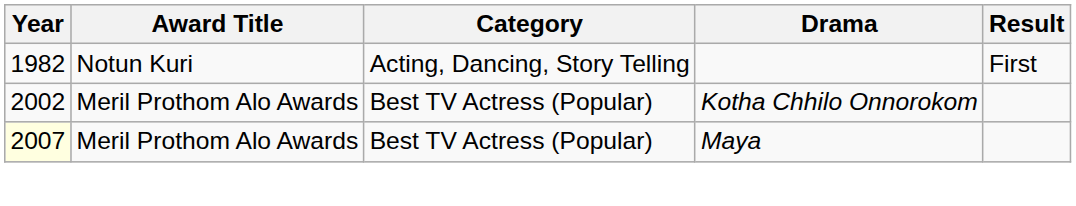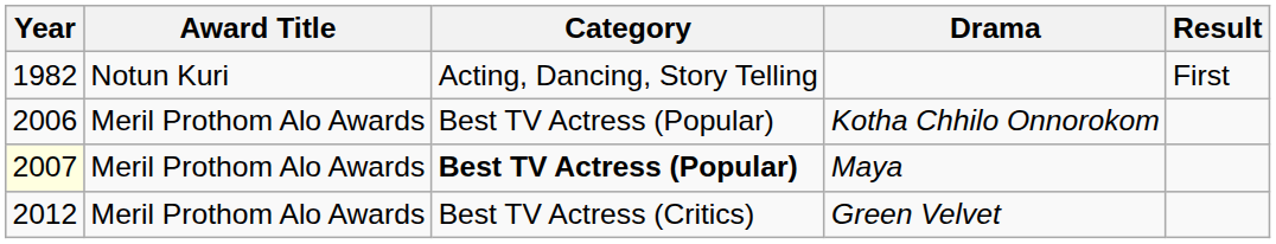 <table class="wikitable">
 <tr>
 <th>Year</th>
 <th>Award Title</th>
 <th>Category</th>
 <th>Drama</th>
 <th>Result</th>
 </tr>
 <tr>
 <td>1982</td>
 <td>Notun Kuri</td>
 <td>Acting, Dancing, Story Telling</td>
 <td></td>
 <td>First</td>
 </tr>
 <tr>
-<td>2002</td>
+<td>2006</td>
 <td>Meril Prothom Alo Awards</td>
 <td>Best TV Actress (Popular)</td>
 <td><em>Kotha Chhilo Onnorokom</em></td>
 <td></td>
 </tr>
 <tr>
 <td style="background: lightyellow;">2007</td>
 <td>Meril Prothom Alo Awards</td>
-<td>Best TV Actress (Popular)</td>
+<td><strong>Best TV Actress (Popular)</strong></td>
 <td><em>Maya</em></td>
 <td></td>
 </tr>
+<tr>
+<td>2012</td>
+<td>Meril Prothom Alo Awards</td>
+<td>Best TV Actress (Critics)</td>
+<td><em>Green Velvet</em></td>
+<td></td>
+</tr>
 </table>
